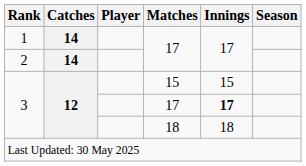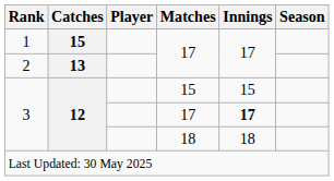 <table class="wikitable">
 <tr>
 <th>Rank</th>
 <th>Catches</th>
 <th>Player</th>
 <th>Matches</th>
 <th>Innings</th>
 <th>Season</th>
 </tr>
 <tr>
 <td align=center>1</td>
-<th scope=row style=text-align:center;>14</th>
+<th scope=row style=text-align:center;>15</th>
 <td></td>
 <td align=center rowspan=2>17</td>
 <td align=center rowspan=2>17</td>
 <td></td>
 </tr>
 <tr>
 <td align=center>2</td>
-<th scope=row style=text-align:center;>14</th>
+<th scope=row style=text-align:center;>13</th>
 <td></td>
 <td></td>
 </tr>
 <tr>
 <td align=center rowspan=3>3</td>
 <th scope=row style=text-align:center; rowspan=3>12</th>
 <td></td>
 <td align=center>15</td>
 <td align=center>15</td>
 <td></td>
 </tr>
 <tr>
 <td></td>
 <td align=center>17</td>
 <td align=center><strong>17</strong></td>
 <td></td>
 </tr>
 <tr>
 <td></td>
 <td align=center>18</td>
 <td align=center>18</td>
 <td></td>
 </tr>
 <tr class=sortbottom>
 <td colspan=6><small>Last Updated: 30 May 2025</small></td>
 </tr>
 </table>
